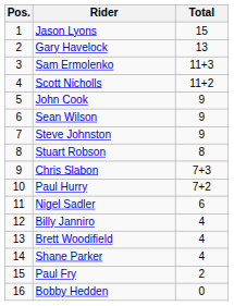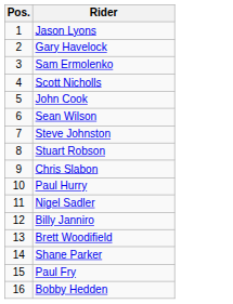 <table class=wikitable>
 <tr>
 <th width=25px>Pos.</th>
 <th width=200px>Rider</th>
-<th width=70px>Total</th>
 </tr>
 <tr align=center >
 <td>1</td>
 <td align=left> <a href='#'>Jason Lyons</a></td>
-<td>15</td>
 </tr>
 <tr align=center >
 <td>2</td>
 <td align=left> <a href='#'>Gary Havelock</a></td>
-<td>13</td>
 </tr>
 <tr align=center >
 <td>3</td>
 <td align=left> <a href='#'>Sam Ermolenko</a></td>
-<td>11+3</td>
 </tr>
 <tr align=center >
 <td>4</td>
 <td align=left> <a href='#'>Scott Nicholls</a></td>
-<td>11+2</td>
 </tr>
 <tr align=center  >
 <td>5</td>
 <td align=left> <a href='#'>John Cook</a></td>
-<td>9</td>
 </tr>
 <tr align=center >
 <td>6</td>
 <td align=left> <a href='#'>Sean Wilson</a></td>
-<td>9</td>
 </tr>
 <tr align=center >
 <td>7</td>
 <td align=left> <a href='#'>Steve Johnston</a></td>
-<td>9</td>
 </tr>
 <tr align=center >
 <td>8</td>
 <td align=left> <a href='#'>Stuart Robson</a></td>
-<td>8</td>
 </tr>
 <tr align=center >
 <td>9</td>
 <td align=left> <a href='#'>Chris Slabon</a></td>
-<td>7+3</td>
 </tr>
 <tr align=center>
 <td>10</td>
 <td align=left> <a href='#'>Paul Hurry</a></td>
-<td>7+2</td>
 </tr>
 <tr align=center>
 <td>11</td>
 <td align=left> <a href='#'>Nigel Sadler</a></td>
-<td>6</td>
 </tr>
 <tr align=center>
 <td>12</td>
 <td align=left> <a href='#'>Billy Janniro</a></td>
-<td>4</td>
 </tr>
 <tr align=center>
 <td>13</td>
 <td align=left> <a href='#'>Brett Woodifield</a></td>
-<td>4</td>
 </tr>
 <tr align=center>
 <td>14</td>
 <td align=left> <a href='#'>Shane Parker</a></td>
-<td>4</td>
 </tr>
 <tr align=center>
 <td>15</td>
 <td align=left> <a href='#'>Paul Fry</a></td>
-<td>2</td>
 </tr>
 <tr align=center>
 <td>16</td>
 <td align=left> <a href='#'>Bobby Hedden</a></td>
-<td>0</td>
 </tr>
 </table>
